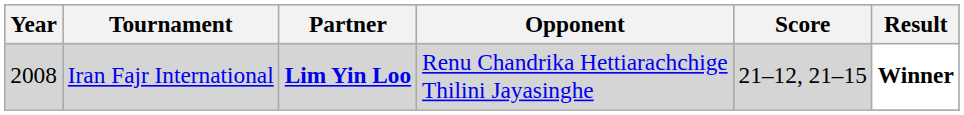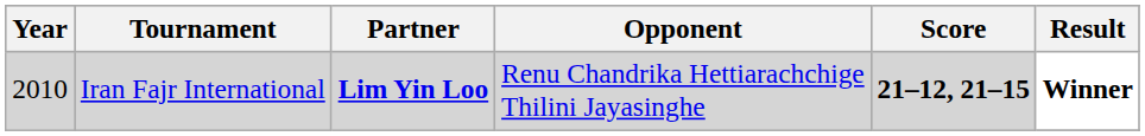 <table class="sortable wikitable" style="font-size: 90%;">
 <tr>
 <th>Year</th>
 <th>Tournament</th>
 <th>Partner</th>
 <th>Opponent</th>
 <th>Score</th>
 <th>Result</th>
 </tr>
 <tr style="background:#D5D5D5">
-<td align="center">2008</td>
+<td align="center">2010</td>
 <td align="left"><a href='#'>Iran Fajr International</a></td>
 <td align="left"><strong> <a href='#'>Lim Yin Loo</a></strong></td>
 <td align="left"> <a href='#'>Renu Chandrika Hettiarachchige</a> <br>  <a href='#'>Thilini Jayasinghe</a></td>
-<td align="left">21–12, 21–15</td>
+<td align="left"><strong>21–12, 21–15</strong></td>
 <td style="text-align:left; background:white"> <strong>Winner</strong></td>
 </tr>
 </table>
